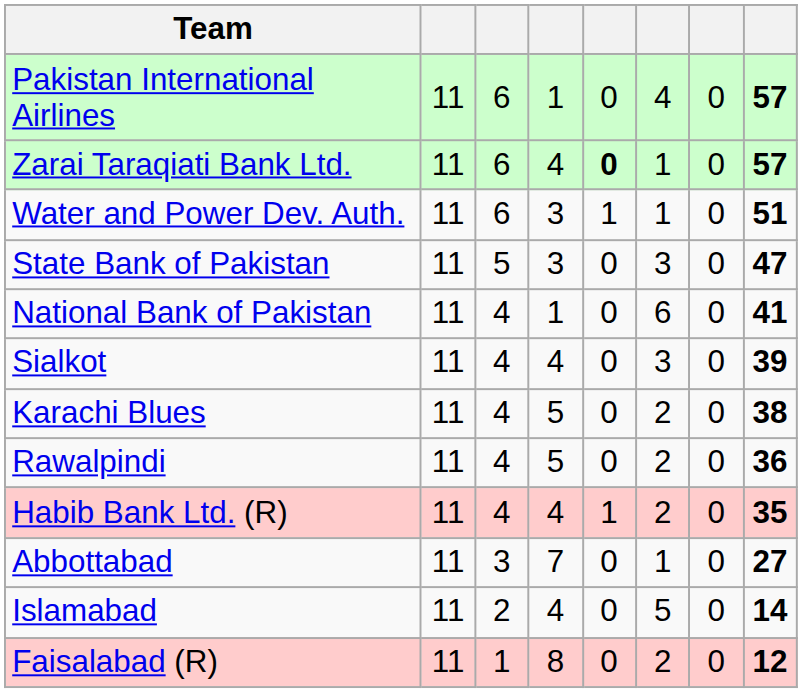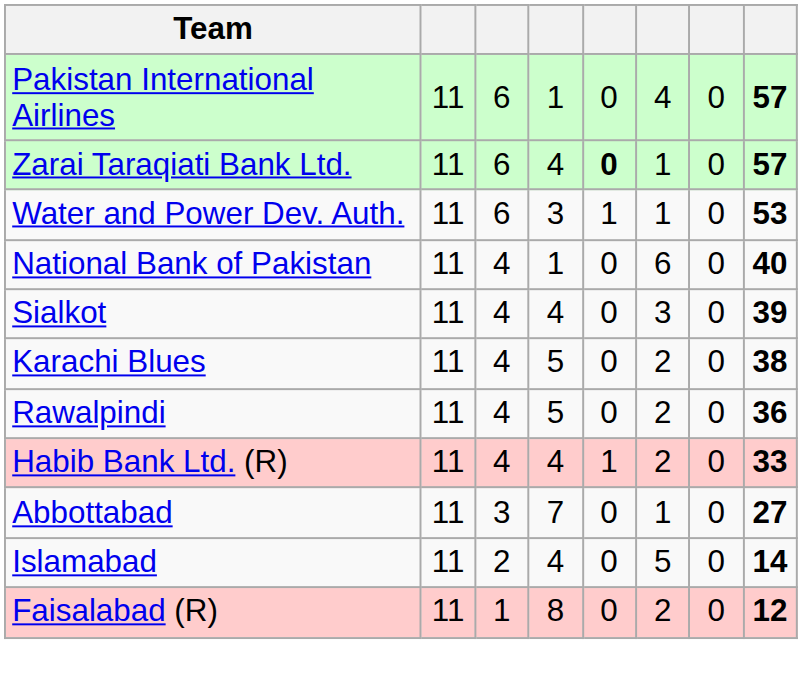 <table class="wikitable sortable" style="text-align: center">
 <tr>
 <th style="width:205px;">Team</th>
 <th style="width:20px;"></th>
 <th style="width:20px;"></th>
 <th style="width:20px;"></th>
 <th style="width:20px;"></th>
 <th style="width:20px;"></th>
 <th style="width:20px;"></th>
 <th style="width:20px;"></th>
 </tr>
 <tr bgcolor="#ccffcc">
 <td style="text-align:left"><a href='#'>Pakistan International Airlines</a></td>
 <td>11</td>
 <td>6</td>
 <td>1</td>
 <td>0</td>
 <td>4</td>
 <td>0</td>
 <td><strong>57</strong></td>
 </tr>
 <tr bgcolor="#ccffcc">
 <td style="text-align:left"><a href='#'>Zarai Taraqiati Bank Ltd.</a></td>
 <td>11</td>
 <td>6</td>
 <td>4</td>
 <td><strong>0</strong></td>
 <td>1</td>
 <td>0</td>
 <td><strong>57</strong></td>
 </tr>
 <tr bgcolor=>
 <td style="text-align:left"><a href='#'>Water and Power Dev. Auth.</a></td>
 <td>11</td>
 <td>6</td>
 <td>3</td>
 <td>1</td>
 <td>1</td>
 <td>0</td>
-<td><strong>51</strong></td>
-</tr>
-<tr bgcolor=>
-<td style="text-align:left"><a href='#'>State Bank of Pakistan</a></td>
-<td>11</td>
-<td>5</td>
-<td>3</td>
-<td>0</td>
-<td>3</td>
-<td>0</td>
-<td><strong>47</strong></td>
+<td><strong>53</strong></td>
 </tr>
 <tr bgcolor=>
 <td style="text-align:left"><a href='#'>National Bank of Pakistan</a></td>
 <td>11</td>
 <td>4</td>
 <td>1</td>
 <td>0</td>
 <td>6</td>
 <td>0</td>
-<td><strong>41</strong></td>
+<td><strong>40</strong></td>
 </tr>
 <tr bgcolor=>
 <td style="text-align:left"><a href='#'>Sialkot</a></td>
 <td>11</td>
 <td>4</td>
 <td>4</td>
 <td>0</td>
 <td>3</td>
 <td>0</td>
 <td><strong>39</strong></td>
 </tr>
 <tr bgcolor=>
 <td style="text-align:left"><a href='#'>Karachi Blues</a></td>
 <td>11</td>
 <td>4</td>
 <td>5</td>
 <td>0</td>
 <td>2</td>
 <td>0</td>
 <td><strong>38</strong></td>
 </tr>
 <tr bgcolor=>
 <td style="text-align:left"><a href='#'>Rawalpindi</a></td>
 <td>11</td>
 <td>4</td>
 <td>5</td>
 <td>0</td>
 <td>2</td>
 <td>0</td>
 <td><strong>36</strong></td>
 </tr>
 <tr bgcolor=#ffcccc>
 <td style="text-align:left"><a href='#'>Habib Bank Ltd.</a> (R)</td>
 <td>11</td>
 <td>4</td>
 <td>4</td>
 <td>1</td>
 <td>2</td>
 <td>0</td>
-<td><strong>35</strong></td>
+<td><strong>33</strong></td>
 </tr>
 <tr bgcolor=>
 <td style="text-align:left"><a href='#'>Abbottabad</a></td>
 <td>11</td>
 <td>3</td>
 <td>7</td>
 <td>0</td>
 <td>1</td>
 <td>0</td>
 <td><strong>27</strong></td>
 </tr>
 <tr bgcolor=>
 <td style="text-align:left"><a href='#'>Islamabad</a></td>
 <td>11</td>
 <td>2</td>
 <td>4</td>
 <td>0</td>
 <td>5</td>
 <td>0</td>
 <td><strong>14</strong></td>
 </tr>
 <tr bgcolor=#ffcccc>
 <td style="text-align:left"><a href='#'>Faisalabad</a> (R)</td>
 <td>11</td>
 <td>1</td>
 <td>8</td>
 <td>0</td>
 <td>2</td>
 <td>0</td>
 <td><strong>12</strong></td>
 </tr>
 </table>
